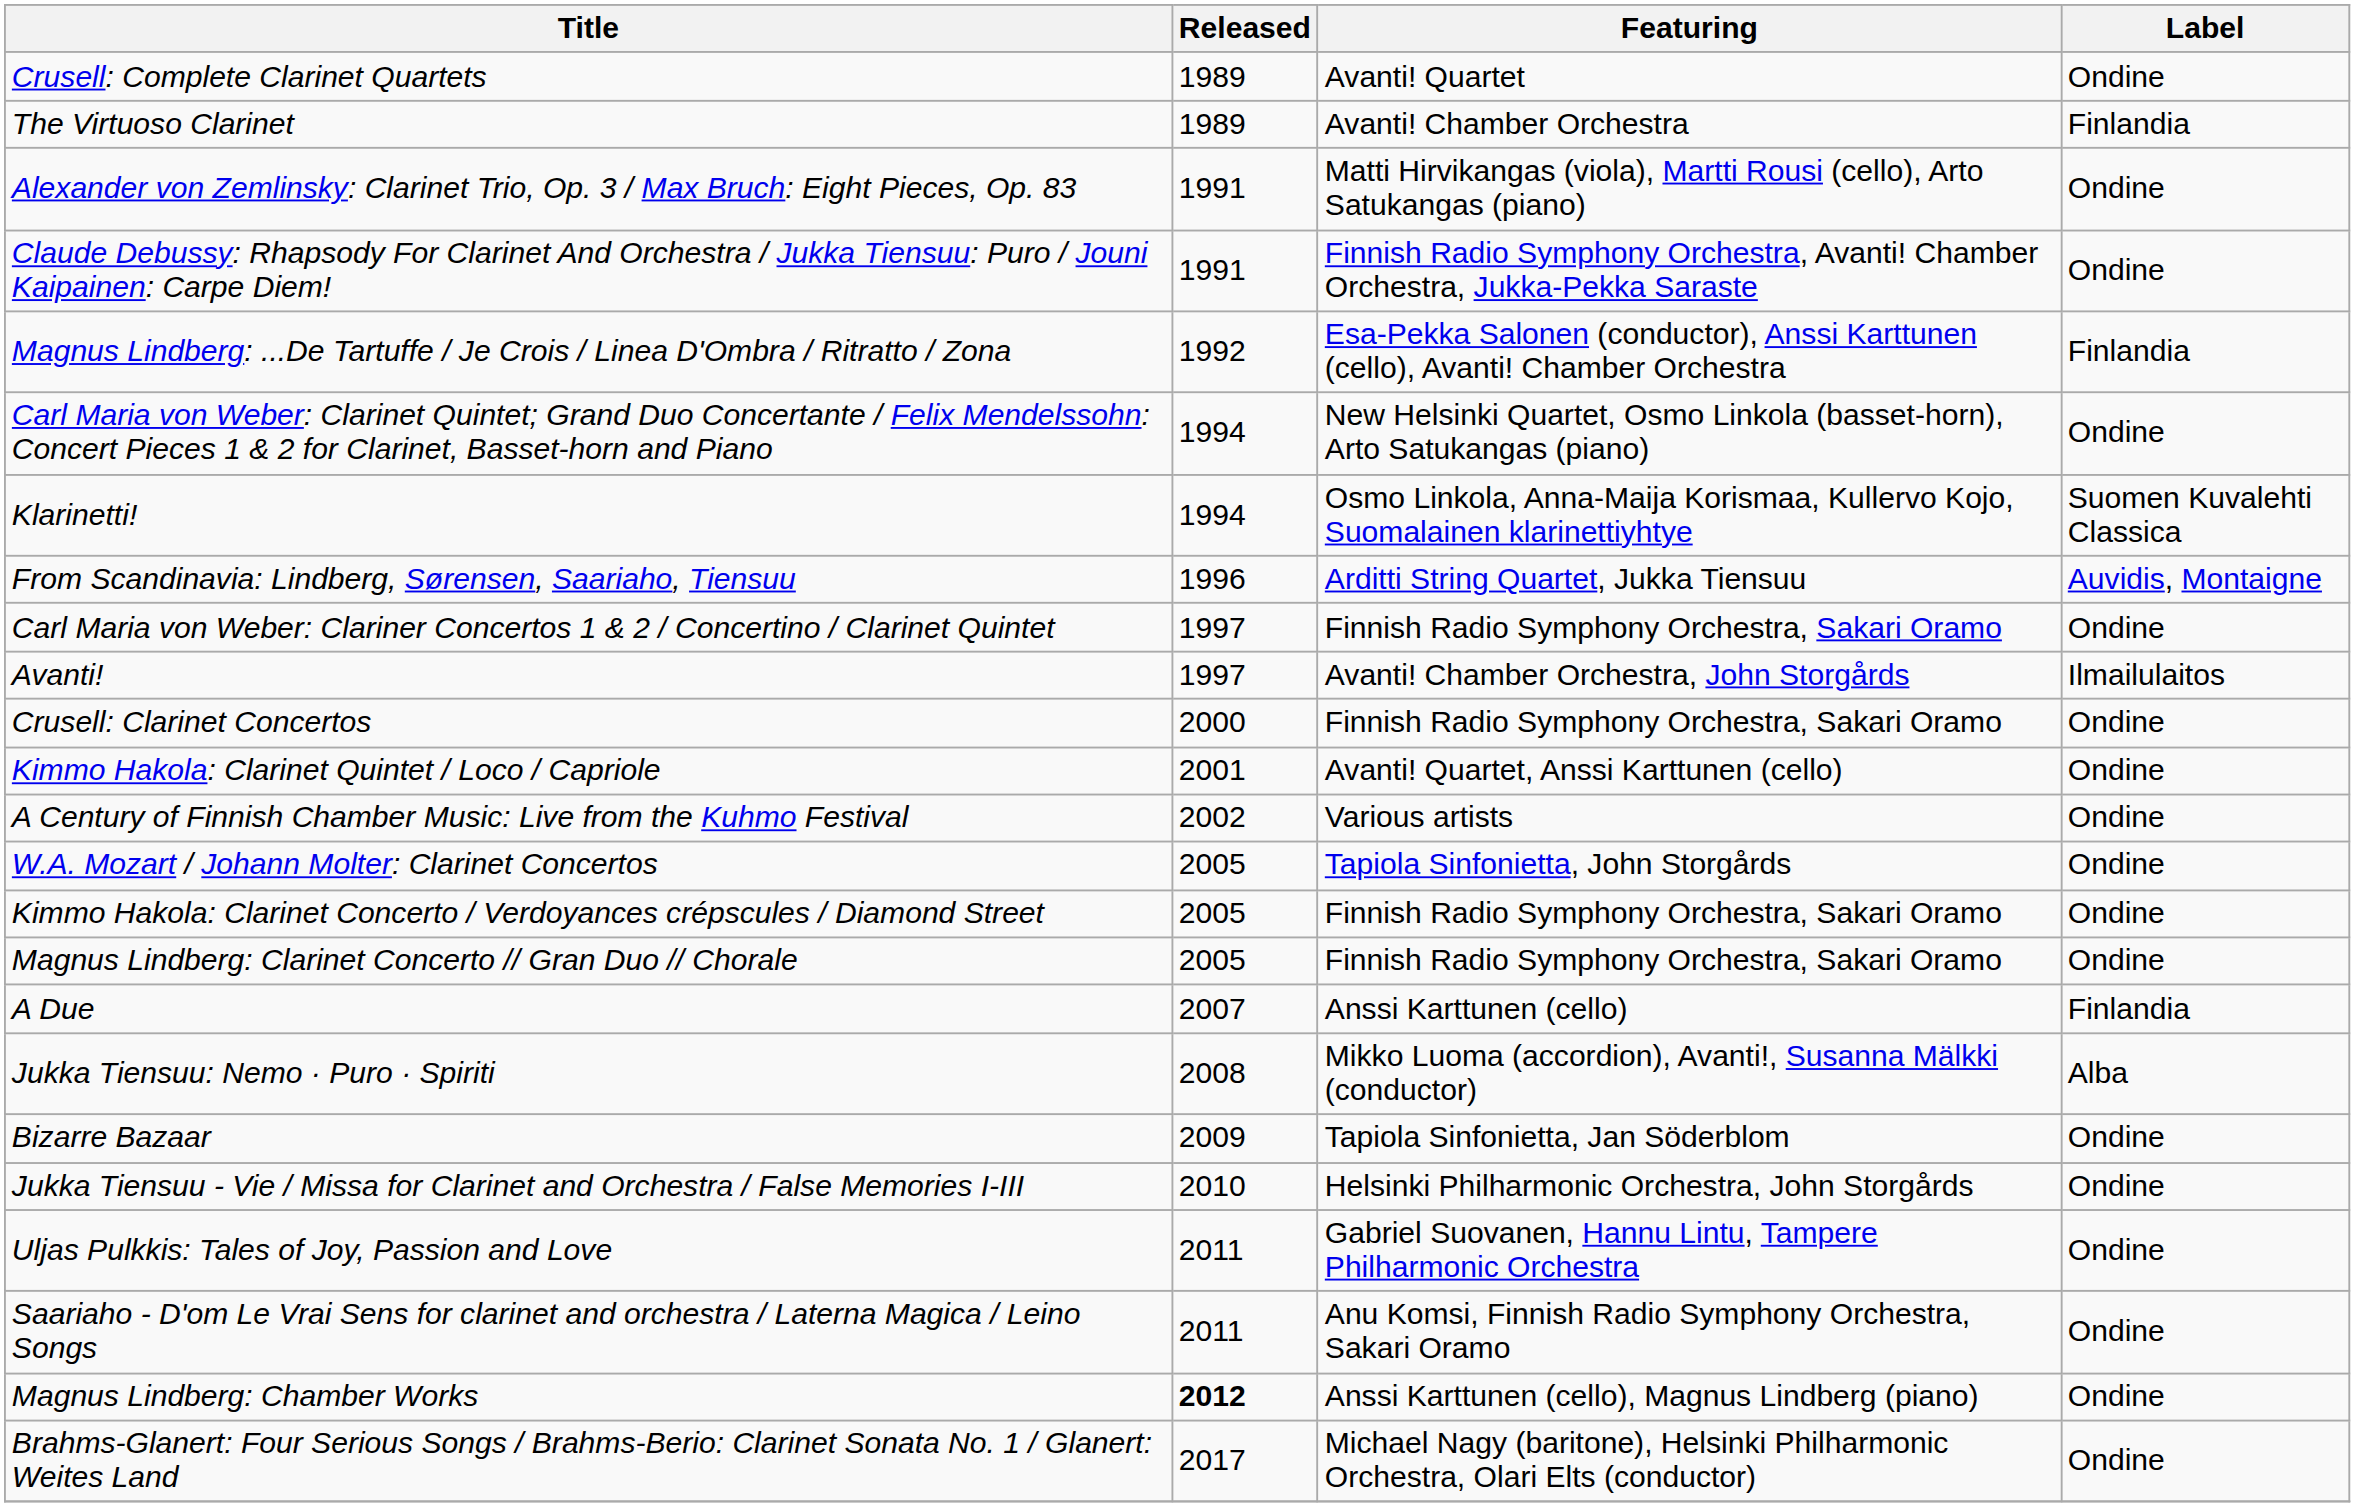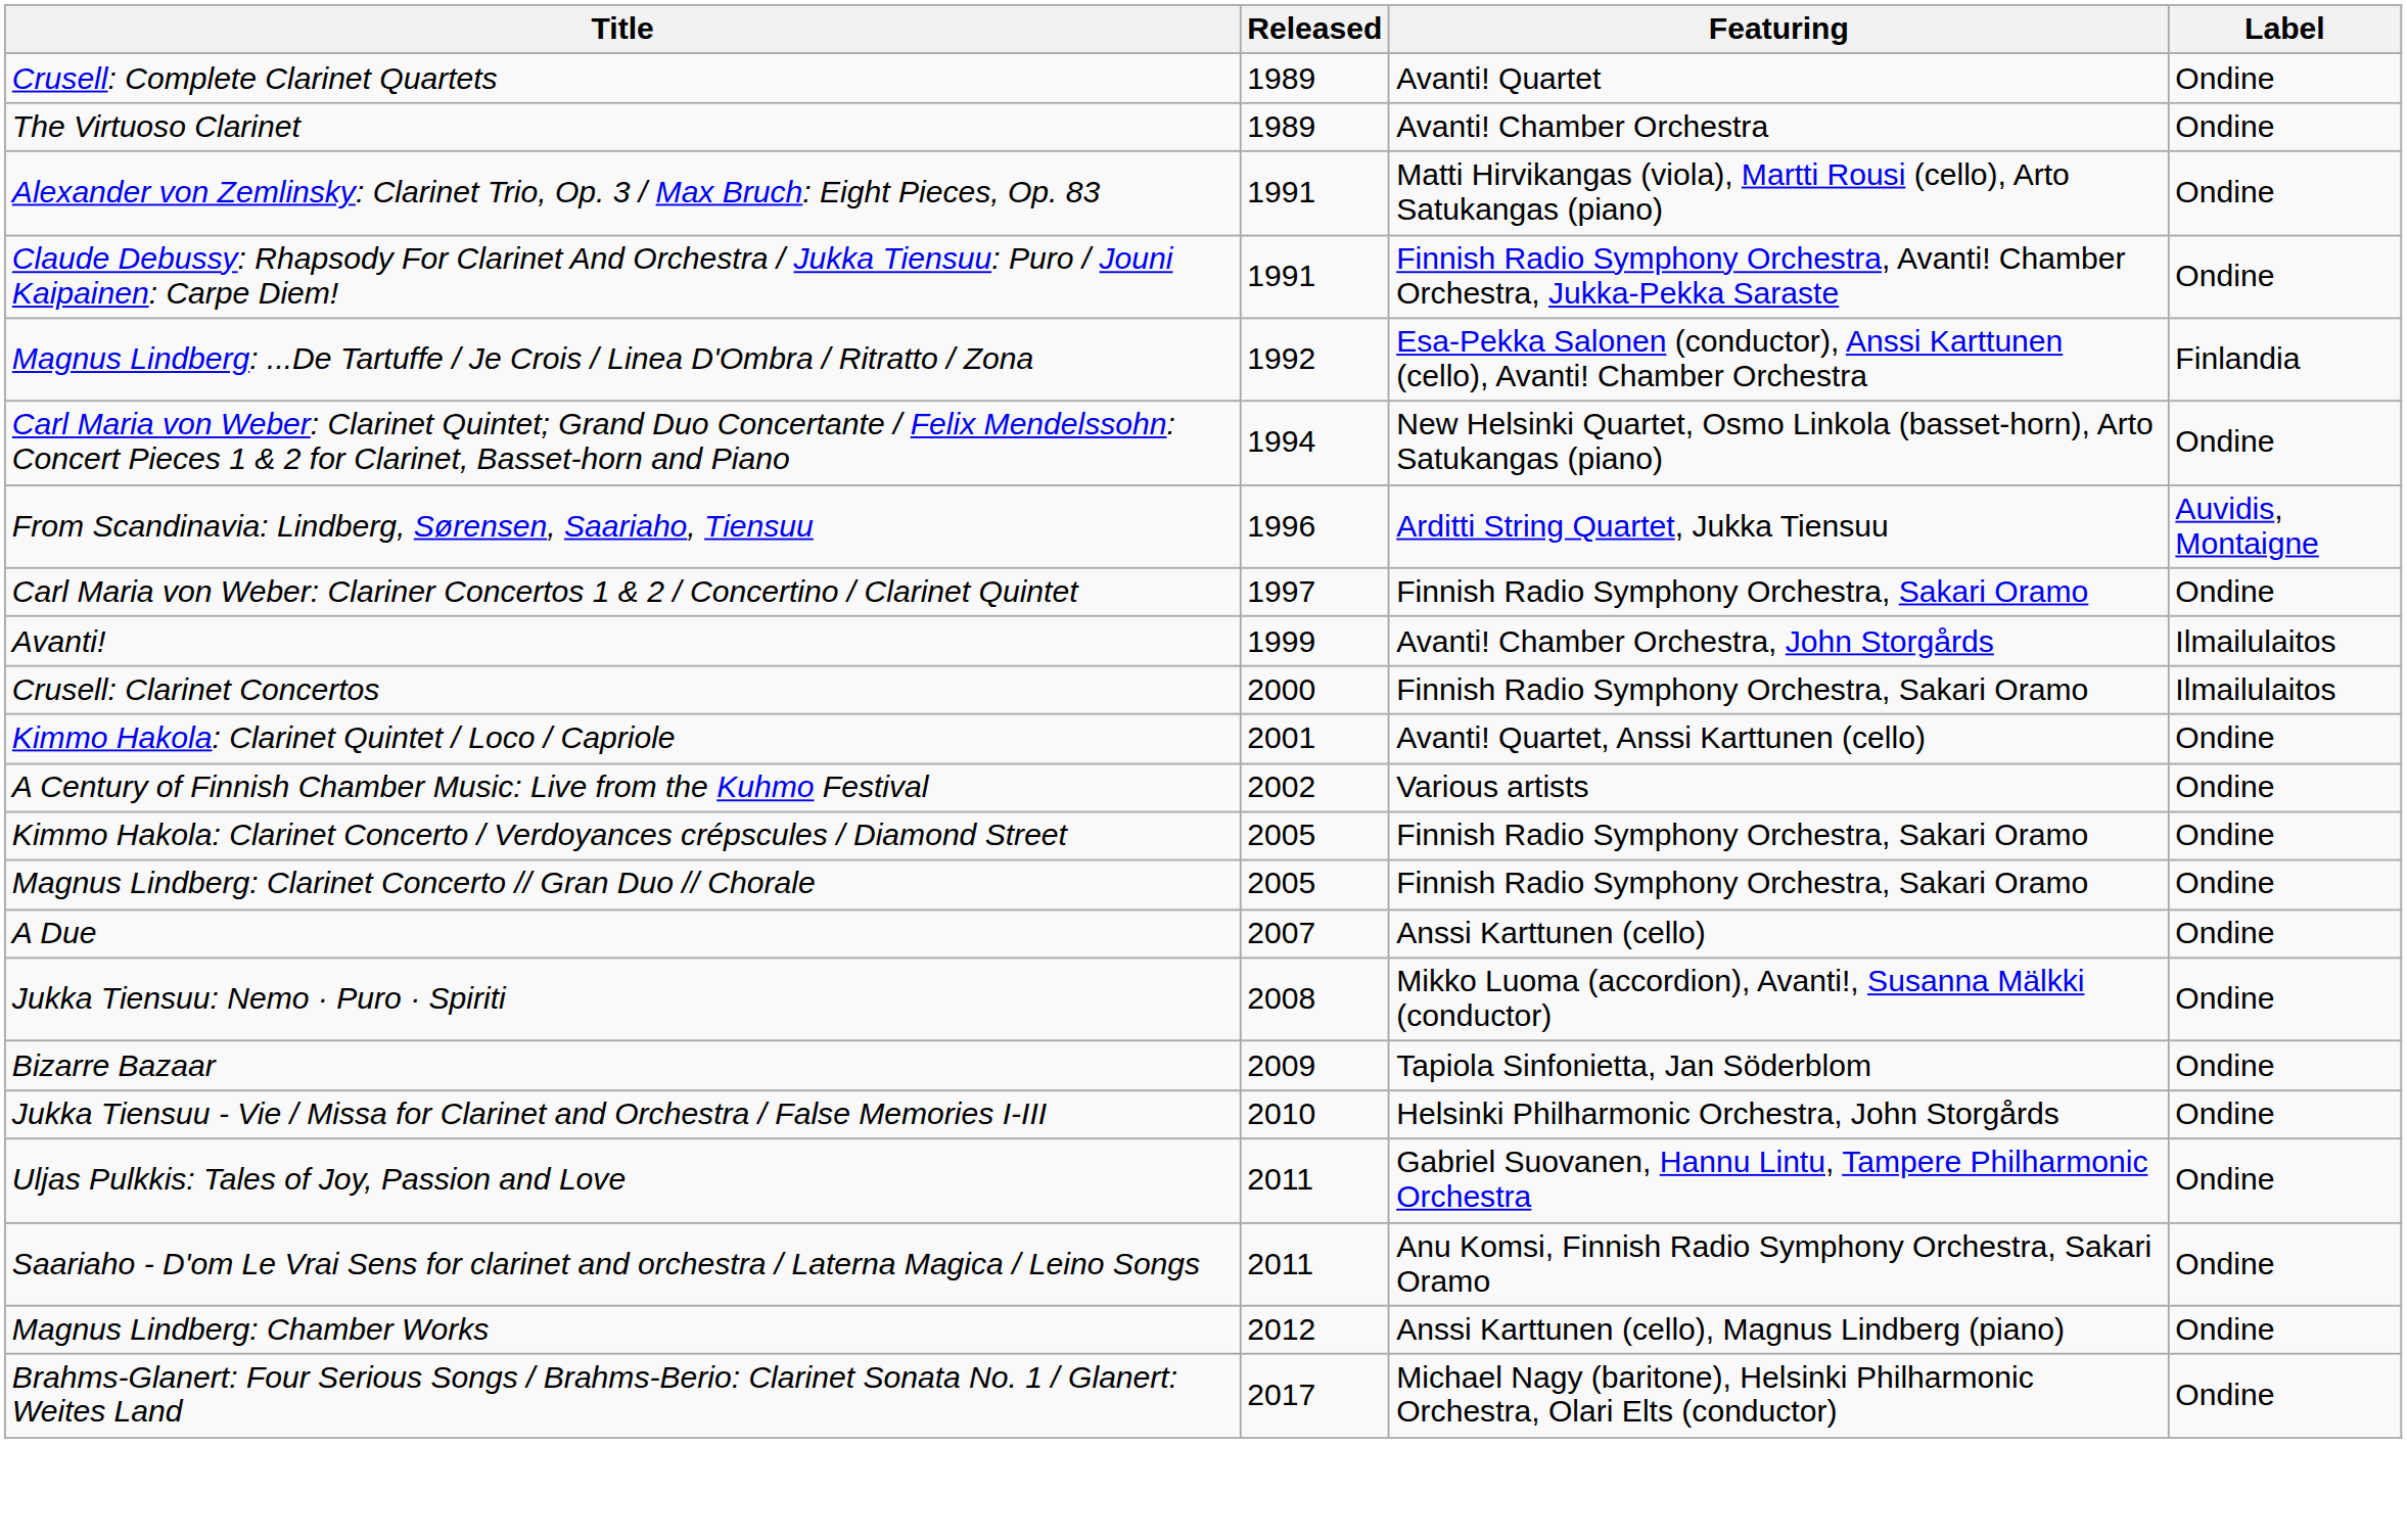 <table class="wikitable sortable">
 <tr>
 <th>Title</th>
 <th>Released</th>
 <th>Featuring</th>
 <th>Label</th>
 </tr>
 <tr>
 <td><em> <a href='#'>Crusell</a>: Complete Clarinet Quartets</em></td>
 <td>1989</td>
 <td>Avanti! Quartet</td>
 <td>Ondine</td>
 </tr>
 <tr>
 <td><em>The Virtuoso Clarinet</em></td>
 <td>1989</td>
 <td>Avanti! Chamber Orchestra</td>
-<td>Finlandia</td>
+<td>Ondine</td>
 </tr>
 <tr>
 <td><em><a href='#'>Alexander von Zemlinsky</a>: Clarinet Trio, Op. 3 / <a href='#'>Max Bruch</a>: Eight Pieces, Op. 83</em></td>
 <td>1991</td>
 <td>Matti Hirvikangas (viola), <a href='#'>Martti Rousi</a> (cello), Arto Satukangas (piano)</td>
 <td>Ondine</td>
 </tr>
 <tr>
 <td><em><a href='#'>Claude Debussy</a>: Rhapsody For Clarinet And Orchestra / <a href='#'>Jukka Tiensuu</a>: Puro / <a href='#'>Jouni Kaipainen</a>: Carpe Diem!</em></td>
 <td>1991</td>
 <td><a href='#'>Finnish Radio Symphony Orchestra</a>, Avanti! Chamber Orchestra, <a href='#'>Jukka-Pekka Saraste</a></td>
 <td>Ondine</td>
 </tr>
 <tr>
 <td><em><a href='#'>Magnus Lindberg</a>: ...De Tartuffe / Je Crois / Linea D'Ombra / Ritratto / Zona</em></td>
 <td>1992</td>
 <td><a href='#'>Esa-Pekka Salonen</a> (conductor), <a href='#'>Anssi Karttunen</a> (cello), Avanti! Chamber Orchestra</td>
 <td>Finlandia</td>
 </tr>
 <tr>
 <td><em><a href='#'>Carl Maria von Weber</a>: Clarinet Quintet; Grand Duo Concertante / <a href='#'>Felix Mendelssohn</a>: Concert Pieces 1 & 2 for Clarinet, Basset-horn and Piano</em></td>
 <td>1994</td>
 <td>New Helsinki Quartet, Osmo Linkola (basset-horn), Arto Satukangas (piano)</td>
 <td>Ondine</td>
 </tr>
 <tr>
-<td><em>Klarinetti!</em></td>
-<td>1994</td>
-<td>Osmo Linkola, Anna-Maija Korismaa, Kullervo Kojo, <a href='#'>Suomalainen klarinettiyhtye</a></td>
-<td>Suomen Kuvalehti Classica</td>
-</tr>
-<tr>
 <td><em>From Scandinavia: Lindberg, <a href='#'> Sørensen</a>, <a href='#'> Saariaho</a>, <a href='#'> Tiensuu</a></em></td>
 <td>1996</td>
 <td><a href='#'> Arditti String Quartet</a>, Jukka Tiensuu</td>
 <td><a href='#'>Auvidis</a>, <a href='#'>Montaigne</a></td>
 </tr>
 <tr>
 <td><em>Carl Maria von Weber: Clariner Concertos 1 & 2 / Concertino / Clarinet Quintet</em></td>
 <td>1997</td>
 <td>Finnish Radio Symphony Orchestra, <a href='#'>Sakari Oramo</a></td>
 <td>Ondine</td>
 </tr>
 <tr>
 <td><em>Avanti!</em></td>
-<td>1997</td>
+<td>1999</td>
 <td>Avanti! Chamber Orchestra, <a href='#'>John Storgårds</a></td>
 <td>Ilmailulaitos</td>
 </tr>
 <tr>
 <td><em>Crusell: Clarinet Concertos</em></td>
 <td>2000</td>
 <td>Finnish Radio Symphony Orchestra, Sakari Oramo</td>
-<td>Ondine</td>
+<td>Ilmailulaitos</td>
 </tr>
 <tr>
 <td><em><a href='#'>Kimmo Hakola</a>: Clarinet Quintet / Loco / Capriole</em></td>
 <td>2001</td>
 <td>Avanti! Quartet, Anssi Karttunen (cello)</td>
 <td>Ondine</td>
 </tr>
 <tr>
 <td><em>A Century of Finnish Chamber Music: Live from the <a href='#'>Kuhmo</a> Festival</em></td>
 <td>2002</td>
 <td>Various artists</td>
-<td>Ondine</td>
-</tr>
-<tr>
-<td><em> <a href='#'>W.A. Mozart</a> / <a href='#'> Johann Molter</a>: Clarinet Concertos</em></td>
-<td>2005</td>
-<td><a href='#'>Tapiola Sinfonietta</a>, John Storgårds</td>
 <td>Ondine</td>
 </tr>
 <tr>
 <td><em>Kimmo Hakola: Clarinet Concerto / Verdoyances crépscules / Diamond Street</em></td>
 <td>2005</td>
 <td>Finnish Radio Symphony Orchestra, Sakari Oramo</td>
 <td>Ondine</td>
 </tr>
 <tr>
 <td><em>Magnus Lindberg: Clarinet Concerto // Gran Duo // Chorale</em></td>
 <td>2005</td>
 <td>Finnish Radio Symphony Orchestra, Sakari Oramo</td>
 <td>Ondine</td>
 </tr>
 <tr>
 <td><em>A Due</em></td>
 <td>2007</td>
 <td>Anssi Karttunen (cello)</td>
-<td>Finlandia</td>
+<td>Ondine</td>
 </tr>
 <tr>
 <td><em>Jukka Tiensuu: Nemo · Puro · Spiriti</em></td>
 <td>2008</td>
 <td>Mikko Luoma (accordion), Avanti!, <a href='#'>Susanna Mälkki</a> (conductor)</td>
-<td>Alba</td>
+<td>Ondine</td>
 </tr>
 <tr>
 <td><em>Bizarre Bazaar</em></td>
 <td>2009</td>
 <td>Tapiola Sinfonietta, Jan Söderblom</td>
 <td>Ondine</td>
 </tr>
 <tr>
 <td><em>Jukka Tiensuu - Vie / Missa for Clarinet and Orchestra / False Memories I-III</em></td>
 <td>2010</td>
 <td>Helsinki Philharmonic Orchestra, John Storgårds</td>
 <td>Ondine</td>
 </tr>
 <tr>
 <td><em>Uljas Pulkkis: Tales of Joy, Passion and Love</em></td>
 <td>2011</td>
 <td>Gabriel Suovanen, <a href='#'>Hannu Lintu</a>, <a href='#'>Tampere Philharmonic Orchestra</a></td>
 <td>Ondine</td>
 </tr>
 <tr>
 <td><em>Saariaho - D'om Le Vrai Sens for clarinet and orchestra / Laterna Magica / Leino Songs</em></td>
 <td>2011</td>
 <td>Anu Komsi, Finnish Radio Symphony Orchestra, Sakari Oramo</td>
 <td>Ondine</td>
 </tr>
 <tr>
 <td><em>Magnus Lindberg: Chamber Works</em></td>
-<td><strong>2012</strong></td>
+<td>2012</td>
 <td>Anssi Karttunen (cello), Magnus Lindberg (piano)</td>
 <td>Ondine</td>
 </tr>
 <tr>
 <td><em>Brahms-Glanert: Four Serious Songs / Brahms-Berio: Clarinet Sonata No. 1 / Glanert: Weites Land</em></td>
 <td>2017</td>
 <td>Michael Nagy (baritone), Helsinki Philharmonic Orchestra, Olari Elts (conductor)</td>
 <td>Ondine</td>
 </tr>
 <tr>
 </tr>
 </table>
